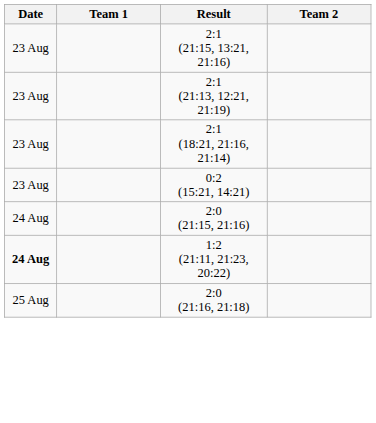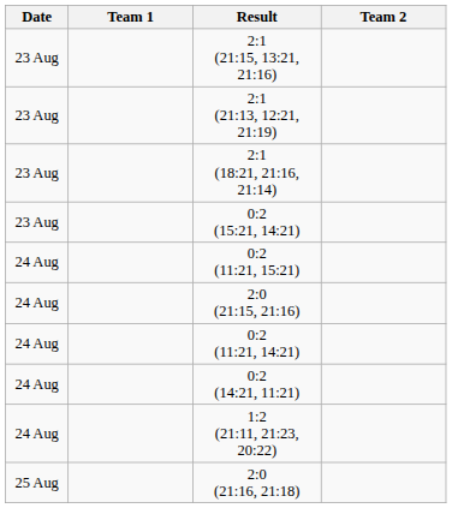 <table class="wikitable" style="text-align:center">
 <tr>
 <th width=60>Date</th>
 <th width=125>Team 1</th>
 <th width=130>Result</th>
 <th width=125>Team 2</th>
 </tr>
 <tr>
 <td>23 Aug</td>
 <td style="text-align:right;"></td>
 <td>2:1 <br> (21:15, 13:21, 21:16)</td>
 <td style="text-align:left;"></td>
 </tr>
 <tr>
 <td>23 Aug</td>
 <td style="text-align:right;"></td>
 <td>2:1 <br> (21:13, 12:21, 21:19)</td>
 <td style="text-align:left;"></td>
 </tr>
 <tr>
 <td>23 Aug</td>
 <td style="text-align:right;"></td>
 <td>2:1 <br> (18:21, 21:16, 21:14)</td>
 <td style="text-align:left;"></td>
 </tr>
 <tr>
 <td>23 Aug</td>
 <td style="text-align:right;"></td>
 <td>0:2 <br> (15:21, 14:21)</td>
 <td style="text-align:left;"></td>
 </tr>
 <tr>
 <td>24 Aug</td>
 <td style="text-align:right;"></td>
+<td>0:2 <br> (11:21, 15:21)</td>
+<td style="text-align:left;"></td>
+</tr>
+<tr>
+<td>24 Aug</td>
+<td style="text-align:right;"></td>
 <td>2:0 <br> (21:15, 21:16)</td>
 <td style="text-align:left;"></td>
 </tr>
 <tr>
-<td><strong>24 Aug</strong></td>
+<td>24 Aug</td>
+<td style="text-align:right;"></td>
+<td>0:2 <br> (11:21, 14:21)</td>
+<td style="text-align:left;"></td>
+</tr>
+<tr>
+<td>24 Aug</td>
+<td style="text-align:right;"></td>
+<td>0:2 <br> (14:21, 11:21)</td>
+<td style="text-align:left;"></td>
+</tr>
+<tr>
+<td>24 Aug</td>
 <td style="text-align:right;"></td>
 <td>1:2 <br> (21:11, 21:23, 20:22)</td>
 <td style="text-align:left;"></td>
 </tr>
 <tr>
 <td>25 Aug</td>
 <td style="text-align:right;"></td>
 <td>2:0 <br> (21:16, 21:18)</td>
 <td style="text-align:left;"></td>
 </tr>
 </table>
